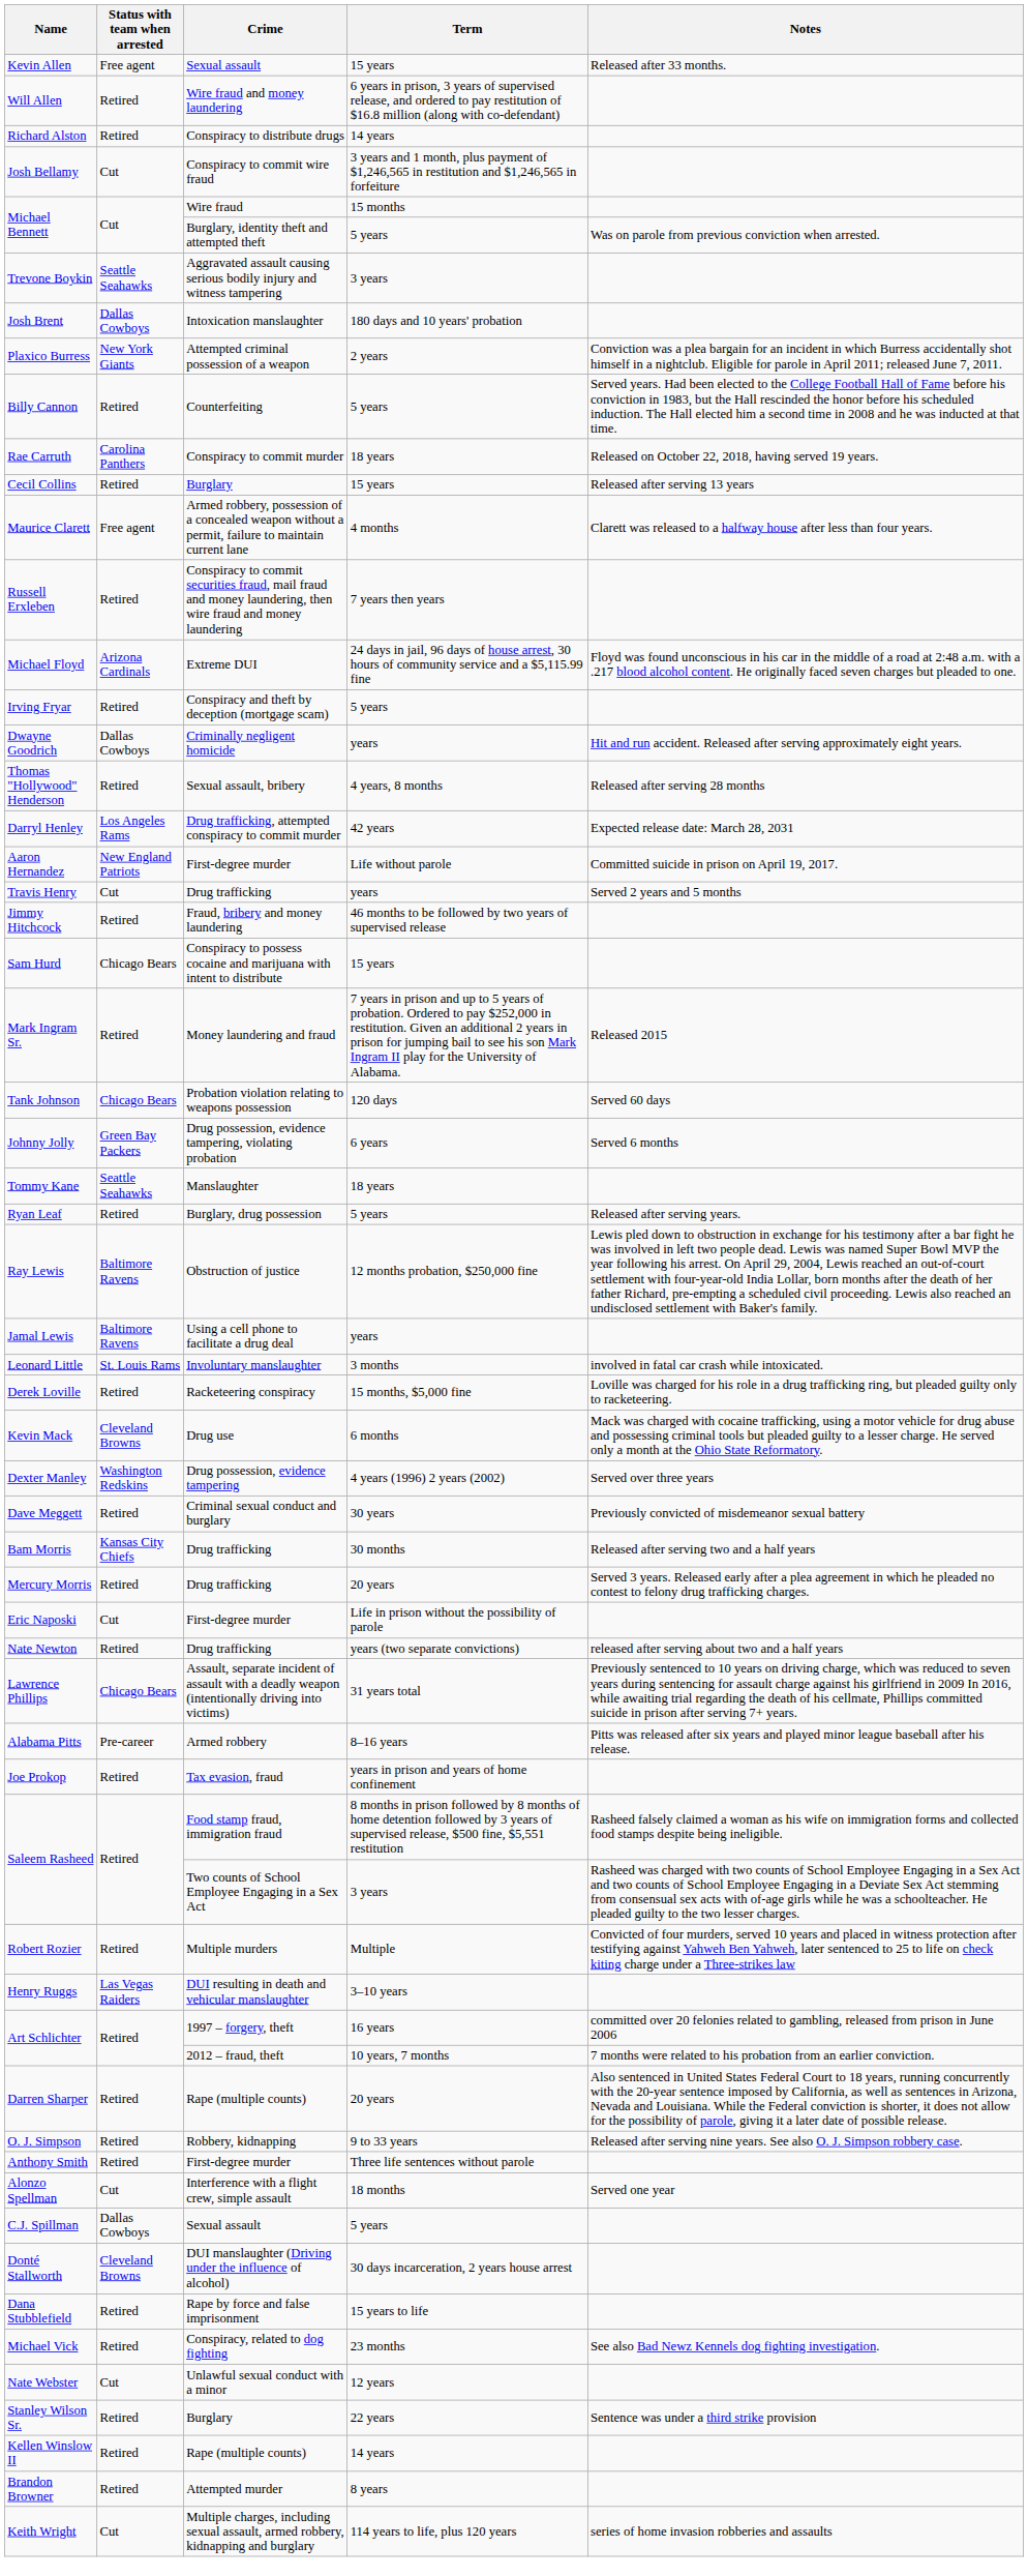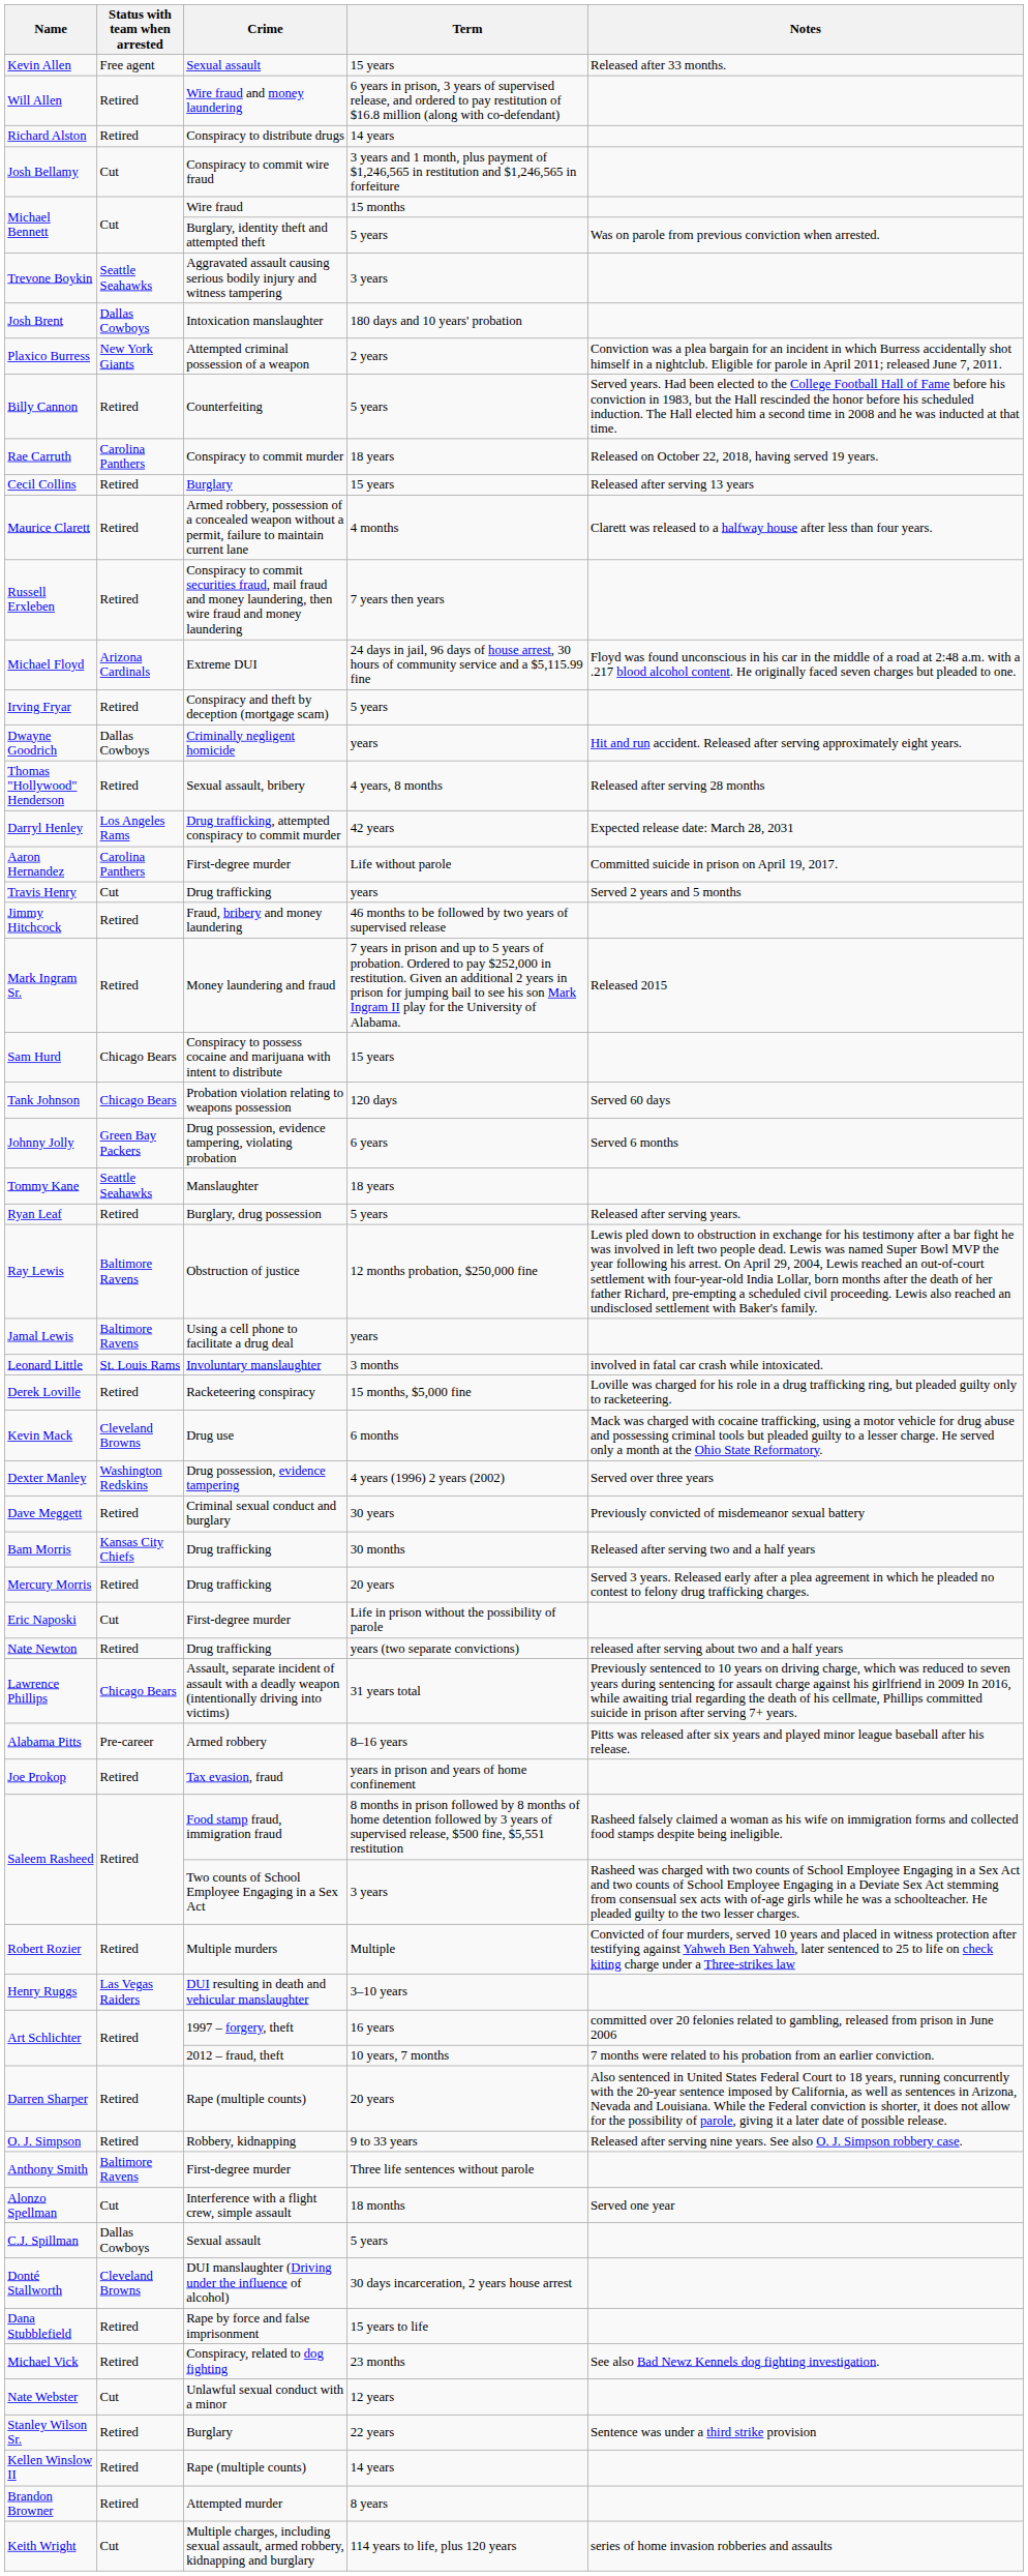 <table class="wikitable">
 <tr>
 <th>Name</th>
 <th>Status with team when arrested</th>
 <th>Crime</th>
 <th>Term</th>
 <th>Notes</th>
 </tr>
 <tr>
 <td><a href='#'>Kevin Allen</a></td>
 <td>Free agent</td>
 <td><a href='#'>Sexual assault</a></td>
 <td>15 years</td>
 <td>Released after 33 months.</td>
 </tr>
 <tr>
 <td><a href='#'>Will Allen</a></td>
 <td>Retired</td>
 <td><a href='#'>Wire fraud</a> and <a href='#'>money laundering</a></td>
 <td>6 years in prison, 3 years of supervised release, and ordered to pay restitution of $16.8 million (along with co-defendant)</td>
 <td></td>
 </tr>
 <tr>
 <td><a href='#'>Richard Alston</a></td>
 <td>Retired</td>
 <td>Conspiracy to distribute drugs</td>
 <td>14 years</td>
 </tr>
 <tr>
 <td><a href='#'>Josh Bellamy</a></td>
 <td>Cut</td>
 <td>Conspiracy to commit wire fraud</td>
 <td>3 years and 1 month, plus payment of $1,246,565 in restitution and $1,246,565 in forfeiture </td>
 <td></td>
 </tr>
 <tr>
 <td rowspan="2"><a href='#'>Michael Bennett</a></td>
 <td rowspan="2">Cut</td>
 <td>Wire fraud</td>
 <td>15 months</td>
 <td></td>
 </tr>
 <tr>
 <td>Burglary, identity theft and attempted theft</td>
 <td>5 years</td>
 <td>Was on parole from previous conviction when arrested.</td>
 </tr>
 <tr>
 <td><a href='#'>Trevone Boykin</a></td>
 <td><a href='#'>Seattle Seahawks</a></td>
 <td>Aggravated assault causing serious bodily injury and witness tampering</td>
 <td>3 years</td>
 <td></td>
 </tr>
 <tr>
 <td><a href='#'>Josh Brent</a></td>
 <td><a href='#'>Dallas Cowboys</a></td>
 <td>Intoxication manslaughter</td>
 <td>180 days and 10 years' probation</td>
 <td></td>
 </tr>
 <tr>
 <td><a href='#'>Plaxico Burress</a></td>
 <td><a href='#'>New York Giants</a></td>
 <td>Attempted criminal possession of a weapon</td>
 <td>2 years</td>
 <td>Conviction was a plea bargain for an incident in which Burress accidentally shot himself in a nightclub. Eligible for parole in April 2011; released June 7, 2011.</td>
 </tr>
 <tr>
 <td><a href='#'>Billy Cannon</a></td>
 <td>Retired</td>
 <td>Counterfeiting</td>
 <td>5 years</td>
 <td>Served  years. Had been elected to the <a href='#'>College Football Hall of Fame</a> before his conviction in 1983, but the Hall rescinded the honor before his scheduled induction. The Hall elected him a second time in 2008 and he was inducted at that time.</td>
 </tr>
 <tr>
 <td><a href='#'>Rae Carruth</a></td>
 <td><a href='#'>Carolina Panthers</a></td>
 <td>Conspiracy to commit murder</td>
 <td>18 years</td>
 <td>Released on October 22, 2018, having served 19 years.</td>
 </tr>
 <tr>
 <td><a href='#'>Cecil Collins</a></td>
 <td>Retired</td>
 <td><a href='#'>Burglary</a></td>
 <td>15 years</td>
 <td>Released after serving 13 years</td>
 </tr>
 <tr>
 <td><a href='#'>Maurice Clarett</a></td>
-<td>Free agent</td>
+<td>Retired</td>
 <td>Armed robbery, possession of a concealed weapon without a permit, failure to maintain current lane</td>
 <td>4 months</td>
 <td>Clarett was released to a <a href='#'>halfway house</a> after less than four years.</td>
 </tr>
 <tr>
 <td><a href='#'>Russell Erxleben</a></td>
 <td>Retired</td>
 <td>Conspiracy to commit <a href='#'>securities fraud</a>, mail fraud and money laundering, then wire fraud and money laundering</td>
 <td>7 years then  years</td>
 <td></td>
 </tr>
 <tr>
 <td><a href='#'>Michael Floyd</a></td>
 <td><a href='#'>Arizona Cardinals</a></td>
 <td>Extreme DUI</td>
 <td>24 days in jail, 96 days of <a href='#'>house arrest</a>, 30 hours of community service and a $5,115.99 fine</td>
 <td>Floyd was found unconscious in his car in the middle of a road at 2:48 a.m. with a .217 <a href='#'>blood alcohol content</a>. He originally faced seven charges but pleaded to one.</td>
 </tr>
 <tr>
 <td><a href='#'>Irving Fryar</a></td>
 <td>Retired</td>
 <td>Conspiracy and theft by deception (mortgage scam)</td>
 <td>5 years</td>
 <td></td>
 </tr>
 <tr>
 <td><a href='#'>Dwayne Goodrich</a></td>
 <td>Dallas Cowboys</td>
 <td><a href='#'>Criminally negligent homicide</a></td>
 <td> years</td>
 <td><a href='#'>Hit and run</a> accident. Released after serving approximately eight years.</td>
 </tr>
 <tr>
 <td><a href='#'>Thomas "Hollywood" Henderson</a></td>
 <td>Retired</td>
 <td>Sexual assault, bribery</td>
 <td>4 years, 8 months</td>
 <td>Released after serving 28 months</td>
 </tr>
 <tr>
 <td><a href='#'>Darryl Henley</a></td>
 <td><a href='#'>Los Angeles Rams</a></td>
 <td><a href='#'>Drug trafficking</a>, attempted conspiracy to commit murder</td>
 <td>42 years</td>
 <td>Expected release date: March 28, 2031</td>
 </tr>
 <tr>
 <td><a href='#'>Aaron Hernandez</a></td>
-<td><a href='#'>New England Patriots</a></td>
+<td><a href='#'>Carolina Panthers</a></td>
 <td>First-degree murder</td>
 <td>Life without parole</td>
 <td>Committed suicide in prison on April 19, 2017.</td>
 </tr>
 <tr>
 <td><a href='#'>Travis Henry</a></td>
 <td>Cut</td>
 <td>Drug trafficking</td>
 <td> years</td>
 <td>Served 2 years and 5 months</td>
 </tr>
 <tr>
 <td><a href='#'>Jimmy Hitchcock</a></td>
 <td>Retired</td>
 <td>Fraud, <a href='#'>bribery</a> and money laundering</td>
 <td>46 months to be followed by two years of supervised release</td>
 <td></td>
 </tr>
 <tr>
+<td><a href='#'>Mark Ingram Sr.</a></td>
+<td>Retired</td>
+<td>Money laundering and fraud</td>
+<td>7 years in prison and up to 5 years of probation. Ordered to pay $252,000 in restitution. Given an additional 2 years in prison for jumping bail to see his son <a href='#'>Mark Ingram II</a> play for the University of Alabama.</td>
+<td>Released 2015</td>
+</tr>
+<tr>
 <td><a href='#'>Sam Hurd</a></td>
 <td>Chicago Bears</td>
 <td>Conspiracy to possess cocaine and marijuana with intent to distribute</td>
 <td>15 years</td>
 <td></td>
-</tr>
-<tr>
-<td><a href='#'>Mark Ingram Sr.</a></td>
-<td>Retired</td>
-<td>Money laundering and fraud</td>
-<td>7 years in prison and up to 5 years of probation. Ordered to pay $252,000 in restitution. Given an additional 2 years in prison for jumping bail to see his son <a href='#'>Mark Ingram II</a> play for the University of Alabama.</td>
-<td>Released 2015</td>
 </tr>
 <tr>
 <td><a href='#'>Tank Johnson</a></td>
 <td><a href='#'>Chicago Bears</a></td>
 <td>Probation violation relating to weapons possession</td>
 <td>120 days</td>
 <td>Served 60 days</td>
 </tr>
 <tr>
 <td><a href='#'>Johnny Jolly</a></td>
 <td><a href='#'>Green Bay Packers</a></td>
 <td>Drug possession, evidence tampering, violating probation</td>
 <td>6 years</td>
 <td>Served 6 months</td>
 </tr>
 <tr>
 <td><a href='#'>Tommy Kane</a></td>
 <td><a href='#'>Seattle Seahawks</a></td>
 <td>Manslaughter</td>
 <td>18 years</td>
 <td></td>
 </tr>
 <tr>
 <td><a href='#'>Ryan Leaf</a></td>
 <td>Retired</td>
 <td>Burglary, drug possession</td>
 <td>5 years</td>
 <td>Released after serving  years.</td>
 </tr>
 <tr>
 <td><a href='#'>Ray Lewis</a></td>
 <td><a href='#'>Baltimore Ravens</a></td>
 <td>Obstruction of justice</td>
 <td>12 months probation, $250,000 fine</td>
 <td>Lewis pled down to obstruction in exchange for his testimony after a bar fight he was involved in left two people dead. Lewis was named Super Bowl MVP the year following his arrest. On April 29, 2004, Lewis reached an out-of-court settlement with four-year-old India Lollar, born months after the death of her father Richard, pre-empting a scheduled civil proceeding. Lewis also reached an undisclosed settlement with Baker's family.</td>
 </tr>
 <tr>
 <td><a href='#'>Jamal Lewis</a></td>
 <td><a href='#'>Baltimore Ravens</a></td>
 <td>Using a cell phone to facilitate a drug deal</td>
 <td> years</td>
 <td></td>
 </tr>
 <tr>
 <td><a href='#'>Leonard Little</a></td>
 <td><a href='#'>St. Louis Rams</a></td>
 <td><a href='#'>Involuntary manslaughter</a></td>
 <td>3 months</td>
 <td>involved in fatal car crash while intoxicated.</td>
 </tr>
 <tr>
 <td><a href='#'>Derek Loville</a></td>
 <td>Retired</td>
 <td>Racketeering conspiracy</td>
 <td>15 months, $5,000 fine</td>
 <td>Loville was charged for his role in a drug trafficking ring, but pleaded guilty only to racketeering.</td>
 </tr>
 <tr>
 <td><a href='#'>Kevin Mack</a></td>
 <td><a href='#'>Cleveland Browns</a></td>
 <td>Drug use</td>
 <td>6 months</td>
 <td>Mack was charged with cocaine trafficking, using a motor vehicle for drug abuse and possessing criminal tools but pleaded guilty to a lesser charge. He served only a month at the <a href='#'>Ohio State Reformatory</a>.</td>
 </tr>
 <tr>
 <td><a href='#'>Dexter Manley</a></td>
 <td><a href='#'>Washington Redskins</a></td>
 <td>Drug possession, <a href='#'>evidence tampering</a></td>
 <td>4 years (1996) 2 years (2002)</td>
 <td>Served over three years</td>
 </tr>
 <tr>
 <td><a href='#'>Dave Meggett</a></td>
 <td>Retired</td>
 <td>Criminal sexual conduct and burglary</td>
 <td>30 years</td>
 <td>Previously convicted of misdemeanor sexual battery</td>
 </tr>
 <tr>
 <td><a href='#'>Bam Morris</a></td>
 <td><a href='#'>Kansas City Chiefs</a></td>
 <td>Drug trafficking</td>
 <td>30 months</td>
 <td>Released after serving two and a half years</td>
 </tr>
 <tr>
 <td><a href='#'>Mercury Morris</a></td>
 <td>Retired</td>
 <td>Drug trafficking</td>
 <td>20 years</td>
 <td>Served 3 years. Released early after a plea agreement in which he pleaded no contest to felony drug trafficking charges.</td>
 </tr>
 <tr>
 <td><a href='#'>Eric Naposki</a></td>
 <td>Cut</td>
 <td>First-degree murder</td>
 <td>Life in prison without the possibility of parole</td>
 <td></td>
 </tr>
 <tr>
 <td><a href='#'>Nate Newton</a></td>
 <td>Retired</td>
 <td>Drug trafficking</td>
 <td> years (two separate convictions)</td>
 <td>released after serving about two and a half years</td>
 </tr>
 <tr>
 <td><a href='#'>Lawrence Phillips</a></td>
 <td><a href='#'>Chicago Bears</a></td>
 <td>Assault, separate incident of assault with a deadly weapon (intentionally driving into victims)</td>
 <td>31 years total</td>
 <td>Previously sentenced to 10 years on driving charge, which was reduced to seven years during sentencing for assault charge against his girlfriend in 2009 In 2016, while awaiting trial regarding the death of his cellmate, Phillips committed suicide in prison after serving 7+ years.</td>
 </tr>
 <tr>
 <td><a href='#'>Alabama Pitts</a></td>
 <td>Pre-career</td>
 <td>Armed robbery</td>
 <td>8–16 years</td>
 <td>Pitts was released after six years and played minor league baseball after his release.</td>
 </tr>
 <tr>
 <td><a href='#'>Joe Prokop</a></td>
 <td>Retired</td>
 <td><a href='#'>Tax evasion</a>, fraud</td>
 <td> years in prison and  years of home confinement</td>
 <td></td>
 </tr>
 <tr>
 <td rowspan="2"><a href='#'>Saleem Rasheed</a></td>
 <td rowspan="2">Retired</td>
 <td><a href='#'>Food stamp</a> fraud, immigration fraud</td>
 <td>8 months in prison followed by 8 months of home detention followed by 3 years of supervised release, $500 fine, $5,551 restitution</td>
 <td>Rasheed falsely claimed a woman as his wife on immigration forms and collected food stamps despite being ineligible.</td>
 </tr>
 <tr>
 <td>Two counts of School Employee Engaging in a Sex Act</td>
 <td>3 years</td>
 <td>Rasheed was charged with two counts of School Employee Engaging in a Sex Act and two counts of School Employee Engaging in a Deviate Sex Act stemming from consensual sex acts with of-age girls while he was a schoolteacher. He pleaded guilty to the two lesser charges.</td>
 </tr>
 <tr>
 <td><a href='#'>Robert Rozier</a></td>
 <td>Retired</td>
 <td>Multiple murders</td>
 <td>Multiple</td>
 <td>Convicted of four murders, served 10 years and placed in witness protection after testifying against <a href='#'>Yahweh Ben Yahweh</a>, later sentenced to 25 to life on <a href='#'>check kiting</a> charge under a <a href='#'>Three-strikes law</a></td>
 </tr>
 <tr>
 <td><a href='#'>Henry Ruggs</a></td>
 <td><a href='#'>Las Vegas Raiders</a></td>
 <td><a href='#'>DUI</a> resulting in death and <a href='#'>vehicular manslaughter</a></td>
 <td>3–10 years </td>
 <td></td>
 </tr>
 <tr>
 <td rowspan="2"><a href='#'>Art Schlichter</a></td>
 <td rowspan="2">Retired</td>
 <td>1997 – <a href='#'>forgery</a>, theft</td>
 <td>16 years</td>
 <td>committed over 20 felonies related to gambling, released from prison in June 2006</td>
 </tr>
 <tr>
 <td>2012 – fraud, theft</td>
 <td>10 years, 7 months</td>
 <td>7 months were related to his probation from an earlier conviction.</td>
 </tr>
 <tr>
 <td><a href='#'>Darren Sharper</a></td>
 <td>Retired</td>
 <td>Rape (multiple counts)</td>
 <td>20 years</td>
 <td>Also sentenced in United States Federal Court to 18 years, running concurrently with the 20-year sentence imposed by California, as well as sentences in Arizona, Nevada and Louisiana. While the Federal conviction is shorter, it does not allow for the possibility of <a href='#'>parole</a>, giving it a later date of possible release.</td>
 </tr>
 <tr>
 <td><a href='#'>O. J. Simpson</a></td>
 <td>Retired</td>
 <td>Robbery, kidnapping</td>
 <td>9 to 33 years</td>
 <td>Released after serving nine years. See also <a href='#'>O. J. Simpson robbery case</a>.</td>
 </tr>
 <tr>
 <td><a href='#'>Anthony Smith</a></td>
-<td>Retired</td>
+<td><a href='#'>Baltimore Ravens</a></td>
 <td>First-degree murder</td>
 <td>Three life sentences without parole</td>
 <td></td>
 </tr>
 <tr>
 <td><a href='#'>Alonzo Spellman</a></td>
 <td>Cut</td>
 <td>Interference with a flight crew, simple assault</td>
 <td>18 months</td>
 <td>Served one year</td>
 </tr>
 <tr>
 <td><a href='#'>C.J. Spillman</a></td>
 <td>Dallas Cowboys</td>
 <td>Sexual assault</td>
 <td>5 years</td>
 <td></td>
 </tr>
 <tr>
 <td><a href='#'>Donté Stallworth</a></td>
 <td><a href='#'>Cleveland Browns</a></td>
 <td>DUI manslaughter (<a href='#'>Driving under the influence</a> of alcohol)</td>
 <td>30 days incarceration, 2 years house arrest</td>
 <td></td>
 </tr>
 <tr>
 <td><a href='#'>Dana Stubblefield</a></td>
 <td>Retired</td>
 <td>Rape by force and false imprisonment</td>
 <td>15 years to life</td>
 <td></td>
 </tr>
 <tr>
 <td><a href='#'>Michael Vick</a></td>
 <td>Retired</td>
 <td>Conspiracy, related to <a href='#'>dog fighting</a></td>
 <td>23 months</td>
 <td>See also <a href='#'>Bad Newz Kennels dog fighting investigation</a>.</td>
 </tr>
 <tr>
 <td><a href='#'>Nate Webster</a></td>
 <td>Cut</td>
 <td>Unlawful sexual conduct with a minor</td>
 <td>12 years</td>
 <td></td>
 </tr>
 <tr>
 <td><a href='#'>Stanley Wilson Sr.</a></td>
 <td>Retired</td>
 <td>Burglary</td>
 <td>22 years</td>
 <td>Sentence was under a <a href='#'>third strike</a> provision</td>
 </tr>
 <tr>
 <td><a href='#'>Kellen Winslow II</a></td>
 <td>Retired</td>
 <td>Rape (multiple counts)</td>
 <td>14 years</td>
 <td></td>
 </tr>
 <tr>
 <td><a href='#'>Brandon Browner</a></td>
 <td>Retired</td>
 <td>Attempted murder</td>
 <td>8 years</td>
 <td></td>
 </tr>
 <tr>
 <td><a href='#'>Keith Wright</a></td>
 <td>Cut</td>
 <td>Multiple charges, including sexual assault, armed robbery, kidnapping and burglary</td>
 <td>114 years to life, plus 120 years</td>
 <td>series of home invasion robberies and assaults</td>
 </tr>
 </table>
